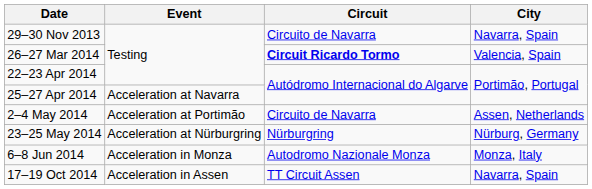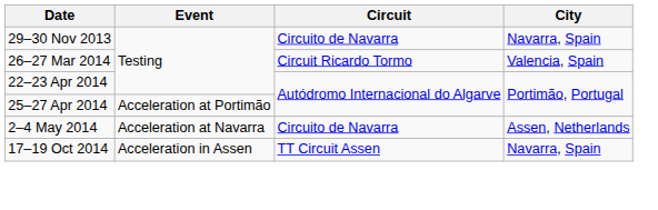 <table class="wikitable">
 <tr>
 <th>Date</th>
 <th>Event</th>
 <th>Circuit</th>
 <th>City</th>
 </tr>
 <tr>
 <td>29–30 Nov 2013</td>
 <td rowspan=3>Testing</td>
 <td><a href='#'>Circuito de Navarra</a></td>
 <td><a href='#'>Navarra</a>, <a href='#'>Spain</a></td>
 </tr>
 <tr>
 <td>26–27 Mar 2014</td>
-<td><strong><a href='#'>Circuit Ricardo Tormo</a></strong></td>
+<td><a href='#'>Circuit Ricardo Tormo</a></td>
 <td><a href='#'>Valencia</a>, <a href='#'>Spain</a></td>
 </tr>
 <tr>
 <td>22–23 Apr 2014</td>
 <td rowspan="2"><a href='#'>Autódromo Internacional do Algarve</a></td>
 <td rowspan="2"><a href='#'>Portimão</a>, <a href='#'>Portugal</a></td>
 </tr>
 <tr>
 <td>25–27 Apr 2014</td>
-<td>Acceleration at Navarra</td>
+<td>Acceleration at Portimão</td>
 </tr>
 <tr>
 <td>2–4 May 2014</td>
-<td>Acceleration at Portimão</td>
+<td>Acceleration at Navarra</td>
 <td><a href='#'>Circuito de Navarra</a></td>
 <td><a href='#'>Assen</a>, <a href='#'>Netherlands</a></td>
-</tr>
-<tr>
-<td>23–25 May 2014</td>
-<td>Acceleration at Nürburgring</td>
-<td><a href='#'>Nürburgring</a></td>
-<td><a href='#'>Nürburg</a>, <a href='#'>Germany</a></td>
-</tr>
-<tr>
-<td>6–8 Jun 2014</td>
-<td>Acceleration in Monza</td>
-<td><a href='#'>Autodromo Nazionale Monza</a></td>
-<td><a href='#'>Monza</a>, <a href='#'>Italy</a></td>
 </tr>
 <tr>
 <td>17–19 Oct 2014</td>
 <td>Acceleration in Assen</td>
 <td><a href='#'>TT Circuit Assen</a></td>
 <td><a href='#'>Navarra</a>, <a href='#'>Spain</a></td>
 </tr>
 </table>
